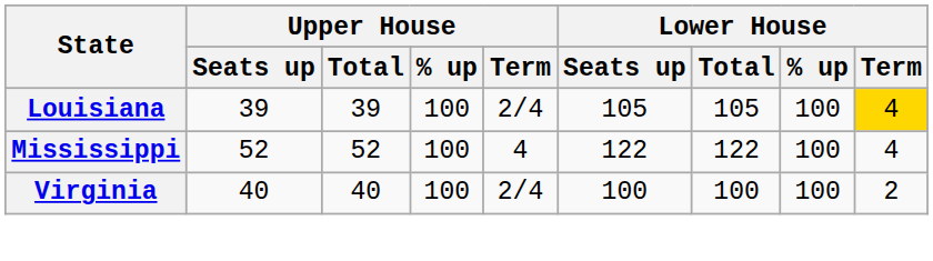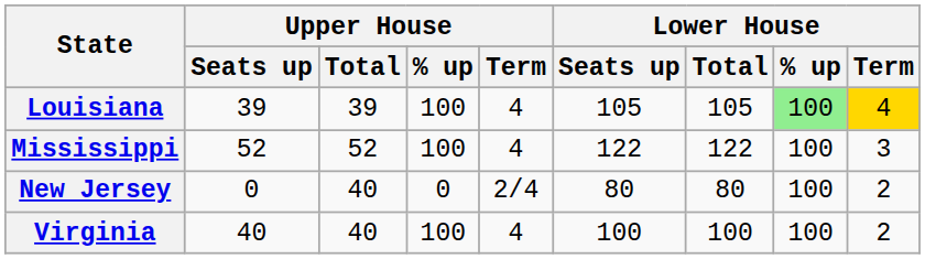 <table class="wikitable sortable plainrowheaders" style="text-align: center;">
 <tr>
 <th rowspan=2>State</th>
 <th colspan=4>Upper House</th>
 <th colspan=4>Lower House</th>
 </tr>
 <tr>
 <th>Seats up</th>
 <th>Total</th>
 <th>% up</th>
 <th>Term</th>
 <th>Seats up</th>
 <th>Total</th>
 <th>% up</th>
 <th>Term</th>
 </tr>
 <tr>
 <th scope="row"><a href='#'>Louisiana</a></th>
 <td>39</td>
 <td>39</td>
 <td>100</td>
-<td>2/4</td>
+<td>4</td>
 <td>105</td>
 <td>105</td>
-<td>100</td>
+<td style="background: lightgreen;">100</td>
 <td style="background: gold;">4</td>
 </tr>
 <tr>
 <th scope="row"><a href='#'>Mississippi</a></th>
 <td>52</td>
 <td>52</td>
 <td>100</td>
 <td>4</td>
 <td>122</td>
 <td>122</td>
 <td>100</td>
-<td>4</td>
+<td>3</td>
+</tr>
+<tr>
+<th scope="row"><a href='#'>New Jersey</a></th>
+<td>0</td>
+<td>40</td>
+<td>0</td>
+<td>2/4</td>
+<td>80</td>
+<td>80</td>
+<td>100</td>
+<td>2</td>
 </tr>
 <tr>
 <th scope="row"><a href='#'>Virginia</a></th>
 <td>40</td>
 <td>40</td>
 <td>100</td>
-<td>2/4</td>
+<td>4</td>
 <td>100</td>
 <td>100</td>
 <td>100</td>
 <td>2</td>
 </tr>
 </table>
